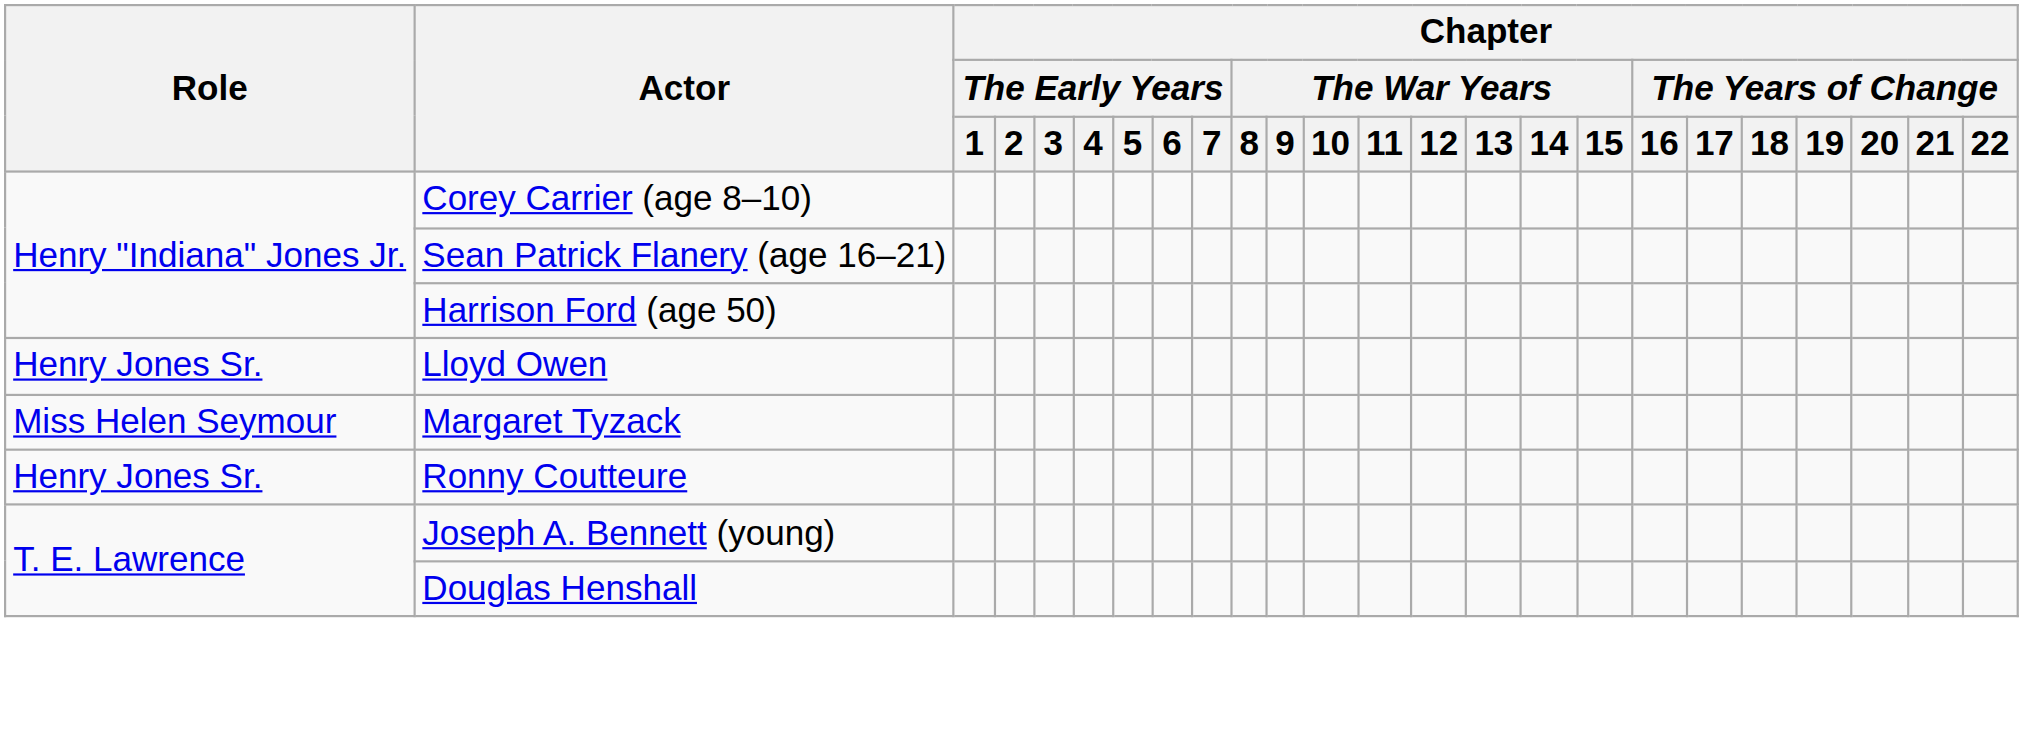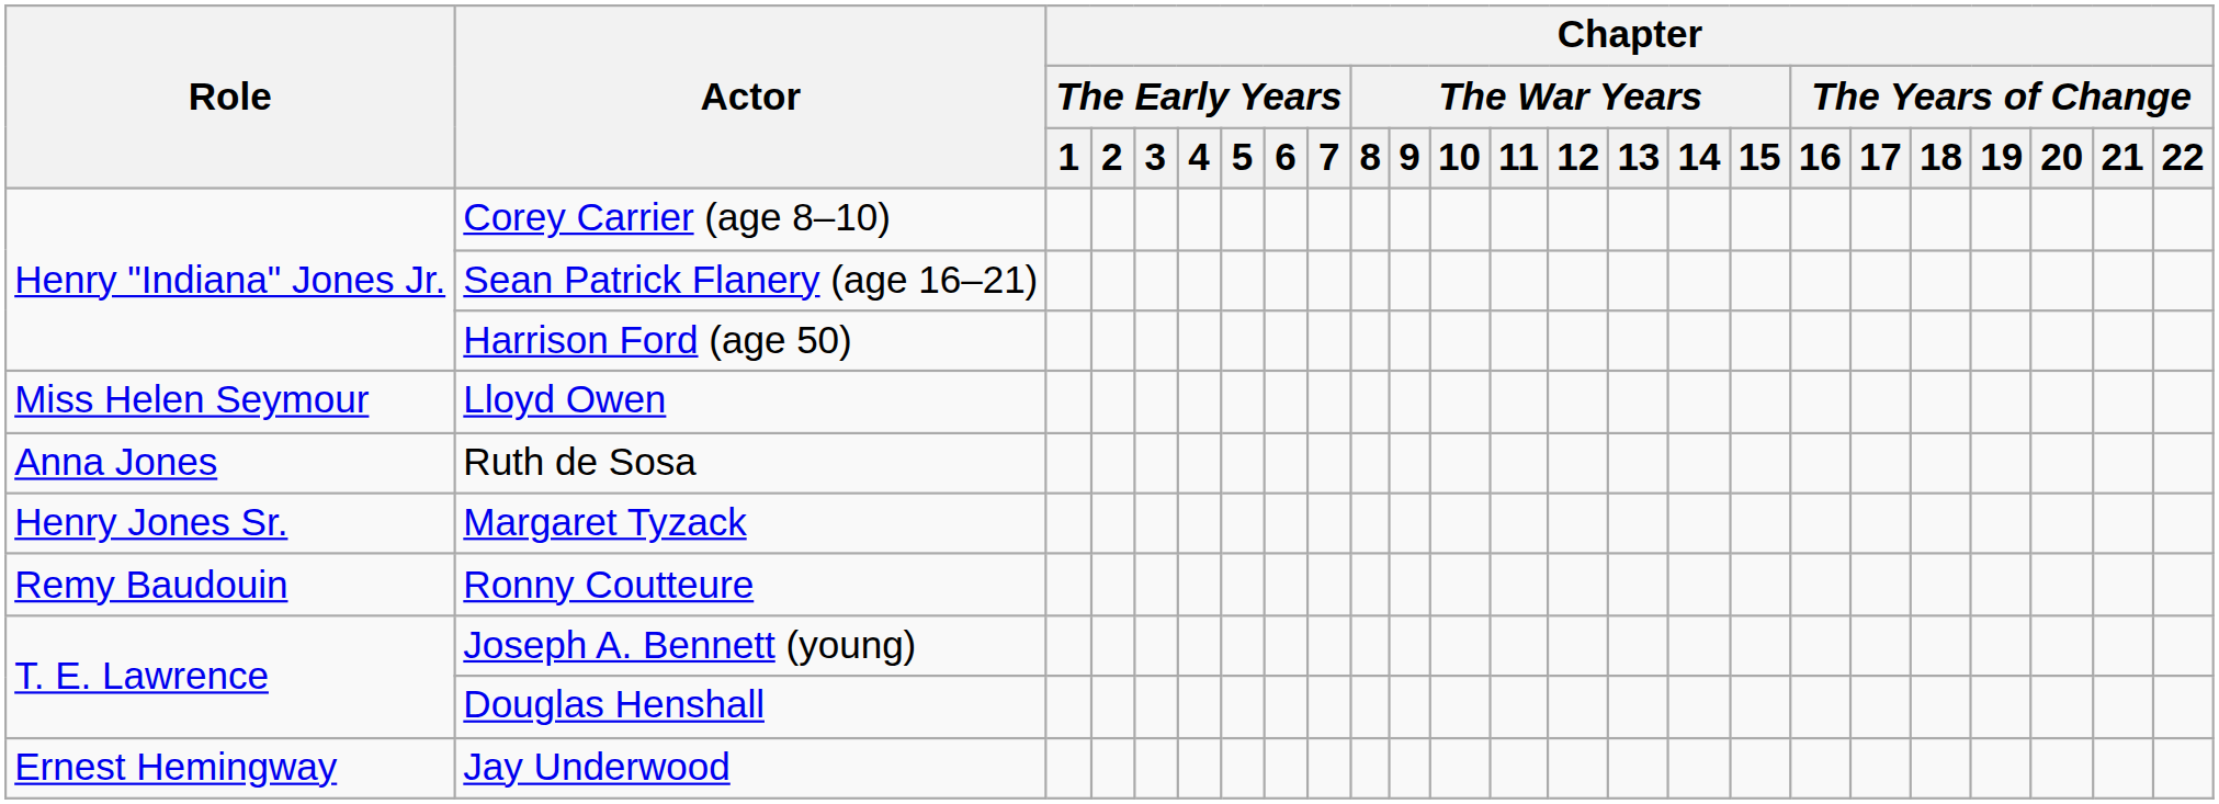 <table class="wikitable">
 <tr>
 <th rowspan="3">Role</th>
 <th rowspan="3">Actor</th>
 <th colspan="22">Chapter</th>
 </tr>
 <tr>
 <th colspan="7"><strong><em>The Early Years</em></strong></th>
 <th colspan="8"><strong><em>The War Years</em></strong></th>
 <th colspan="7"><strong><em>The Years of Change</em></strong></th>
 </tr>
 <tr>
 <th>1</th>
 <th>2</th>
 <th>3</th>
 <th>4</th>
 <th>5</th>
 <th>6</th>
 <th>7</th>
 <th>8</th>
 <th>9</th>
 <th>10</th>
 <th>11</th>
 <th>12</th>
 <th>13</th>
 <th>14</th>
 <th>15</th>
 <th>16</th>
 <th>17</th>
 <th>18</th>
 <th>19</th>
 <th>20</th>
 <th>21</th>
 <th>22</th>
 </tr>
 <tr>
 <td rowspan="3"><a href='#'>Henry "Indiana" Jones Jr.</a></td>
 <td><a href='#'>Corey Carrier</a> (age 8–10)</td>
 <td></td>
 <td></td>
 <td></td>
 <td></td>
 <td></td>
 <td></td>
 <td></td>
 <td></td>
 <td></td>
 <td></td>
 <td></td>
 <td></td>
 <td></td>
 <td></td>
 <td></td>
 <td></td>
 <td></td>
 <td></td>
 <td></td>
 <td></td>
 <td></td>
 <td></td>
 </tr>
 <tr>
 <td><a href='#'>Sean Patrick Flanery</a> (age 16–21)</td>
 <td></td>
 <td></td>
 <td></td>
 <td></td>
 <td></td>
 <td></td>
 <td></td>
 <td></td>
 <td></td>
 <td></td>
 <td></td>
 <td></td>
 <td></td>
 <td></td>
 <td></td>
 <td></td>
 <td></td>
 <td></td>
 <td></td>
 <td></td>
 <td></td>
 <td></td>
 </tr>
 <tr>
 <td><a href='#'>Harrison Ford</a> (age 50)</td>
 <td></td>
 <td></td>
 <td></td>
 <td></td>
 <td></td>
 <td></td>
 <td></td>
 <td></td>
 <td></td>
 <td></td>
 <td></td>
 <td></td>
 <td></td>
 <td></td>
 <td></td>
 <td></td>
 <td></td>
 <td></td>
 <td></td>
 <td></td>
 <td></td>
 <td></td>
 </tr>
 <tr>
-<td><a href='#'>Henry Jones Sr.</a></td>
+<td><a href='#'>Miss Helen Seymour</a></td>
 <td><a href='#'>Lloyd Owen</a></td>
 <td></td>
 <td></td>
 <td></td>
 <td></td>
 <td></td>
 <td></td>
 <td></td>
 <td></td>
 <td></td>
 <td></td>
 <td></td>
 <td></td>
 <td></td>
 <td></td>
 <td></td>
 <td></td>
 <td></td>
 <td></td>
 <td></td>
 <td></td>
 <td></td>
 <td></td>
 </tr>
 <tr>
-<td><a href='#'>Miss Helen Seymour</a></td>
+<td><a href='#'>Anna Jones</a></td>
+<td>Ruth de Sosa</td>
+<td></td>
+<td></td>
+<td></td>
+<td></td>
+<td></td>
+<td></td>
+<td></td>
+<td></td>
+<td></td>
+<td></td>
+<td></td>
+<td></td>
+<td></td>
+<td></td>
+<td></td>
+<td></td>
+<td></td>
+<td></td>
+<td></td>
+<td></td>
+<td></td>
+<td></td>
+</tr>
+<tr>
+<td><a href='#'>Henry Jones Sr.</a></td>
 <td><a href='#'>Margaret Tyzack</a></td>
 <td></td>
 <td></td>
 <td></td>
 <td></td>
 <td></td>
 <td></td>
 <td></td>
 <td></td>
 <td></td>
 <td></td>
 <td></td>
 <td></td>
 <td></td>
 <td></td>
 <td></td>
 <td></td>
 <td></td>
 <td></td>
 <td></td>
 <td></td>
 <td></td>
 <td></td>
 </tr>
 <tr>
-<td><a href='#'>Henry Jones Sr.</a></td>
+<td><a href='#'>Remy Baudouin</a></td>
 <td><a href='#'>Ronny Coutteure</a></td>
 <td></td>
 <td></td>
 <td></td>
 <td></td>
 <td></td>
 <td></td>
 <td></td>
 <td></td>
 <td></td>
 <td></td>
 <td></td>
 <td></td>
 <td></td>
 <td></td>
 <td></td>
 <td></td>
 <td></td>
 <td></td>
 <td></td>
 <td></td>
 <td></td>
 <td></td>
 </tr>
 <tr>
 <td rowspan="2"><a href='#'>T. E. Lawrence</a></td>
 <td><a href='#'>Joseph A. Bennett</a> (young)</td>
 <td></td>
 <td></td>
 <td></td>
 <td></td>
 <td></td>
 <td></td>
 <td></td>
 <td></td>
 <td></td>
 <td></td>
 <td></td>
 <td></td>
 <td></td>
 <td></td>
 <td></td>
 <td></td>
 <td></td>
 <td></td>
 <td></td>
 <td></td>
 <td></td>
 <td></td>
 </tr>
 <tr>
 <td><a href='#'>Douglas Henshall</a></td>
 <td></td>
 <td></td>
 <td></td>
 <td></td>
 <td></td>
 <td></td>
 <td></td>
 <td></td>
 <td></td>
 <td></td>
 <td></td>
 <td></td>
 <td></td>
 <td></td>
 <td></td>
 <td></td>
 <td></td>
 <td></td>
 <td></td>
 <td></td>
 <td></td>
 <td></td>
 </tr>
+<tr>
+<td><a href='#'>Ernest Hemingway</a></td>
+<td><a href='#'>Jay Underwood</a></td>
+<td></td>
+<td></td>
+<td></td>
+<td></td>
+<td></td>
+<td></td>
+<td></td>
+<td></td>
+<td></td>
+<td></td>
+<td></td>
+<td></td>
+<td></td>
+<td></td>
+<td></td>
+<td></td>
+<td></td>
+<td></td>
+<td></td>
+<td></td>
+<td></td>
+<td></td>
+</tr>
 </table>
